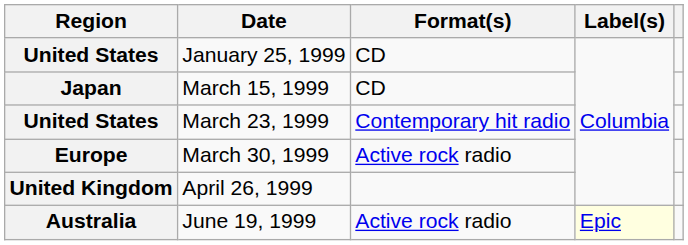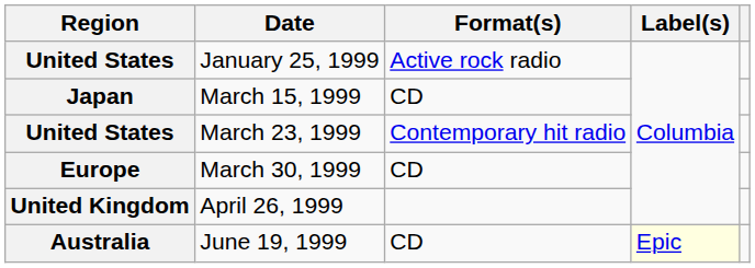 <table class="wikitable plainrowheaders">
 <tr>
 <th scope="col">Region</th>
 <th scope="col">Date</th>
 <th scope="col">Format(s)</th>
 <th scope="col">Label(s)</th>
 <th scope="col"></th>
 </tr>
 <tr>
 <th scope="row">United States</th>
 <td>January 25, 1999</td>
-<td>CD</td>
+<td><a href='#'>Active rock</a> radio</td>
 <td rowspan="5"><a href='#'>Columbia</a></td>
 <td></td>
 </tr>
 <tr>
 <th scope="row">Japan</th>
 <td>March 15, 1999</td>
 <td>CD</td>
 <td></td>
 </tr>
 <tr>
 <th scope="row">United States</th>
 <td>March 23, 1999</td>
 <td><a href='#'>Contemporary hit radio</a></td>
 <td></td>
 </tr>
 <tr>
 <th scope="row">Europe</th>
 <td>March 30, 1999</td>
-<td><a href='#'>Active rock</a> radio</td>
+<td>CD</td>
 <td></td>
 </tr>
 <tr>
 <th scope="row">United Kingdom</th>
 <td>April 26, 1999</td>
 <td></td>
 <td></td>
 </tr>
 <tr>
 <th scope="row">Australia</th>
 <td>June 19, 1999</td>
-<td><a href='#'>Active rock</a> radio</td>
+<td>CD</td>
 <td style="background: lightyellow;"><a href='#'>Epic</a></td>
 <td></td>
 </tr>
 </table>
